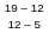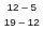 <table style="text-align:center">
 <tr>
 <th width=200></th>
 <th width=100></th>
 <th width=200></th>
 </tr>
 <tr>
 <td align=right><strong></strong></td>
-<td>19 – 12</td>
+<td>12 – 5</td>
 <td align=left></td>
 </tr>
 <tr>
 <td align=right><strong></strong></td>
-<td>12 – 5</td>
+<td>19 – 12</td>
 <td align=left></td>
 </tr>
 </table>
